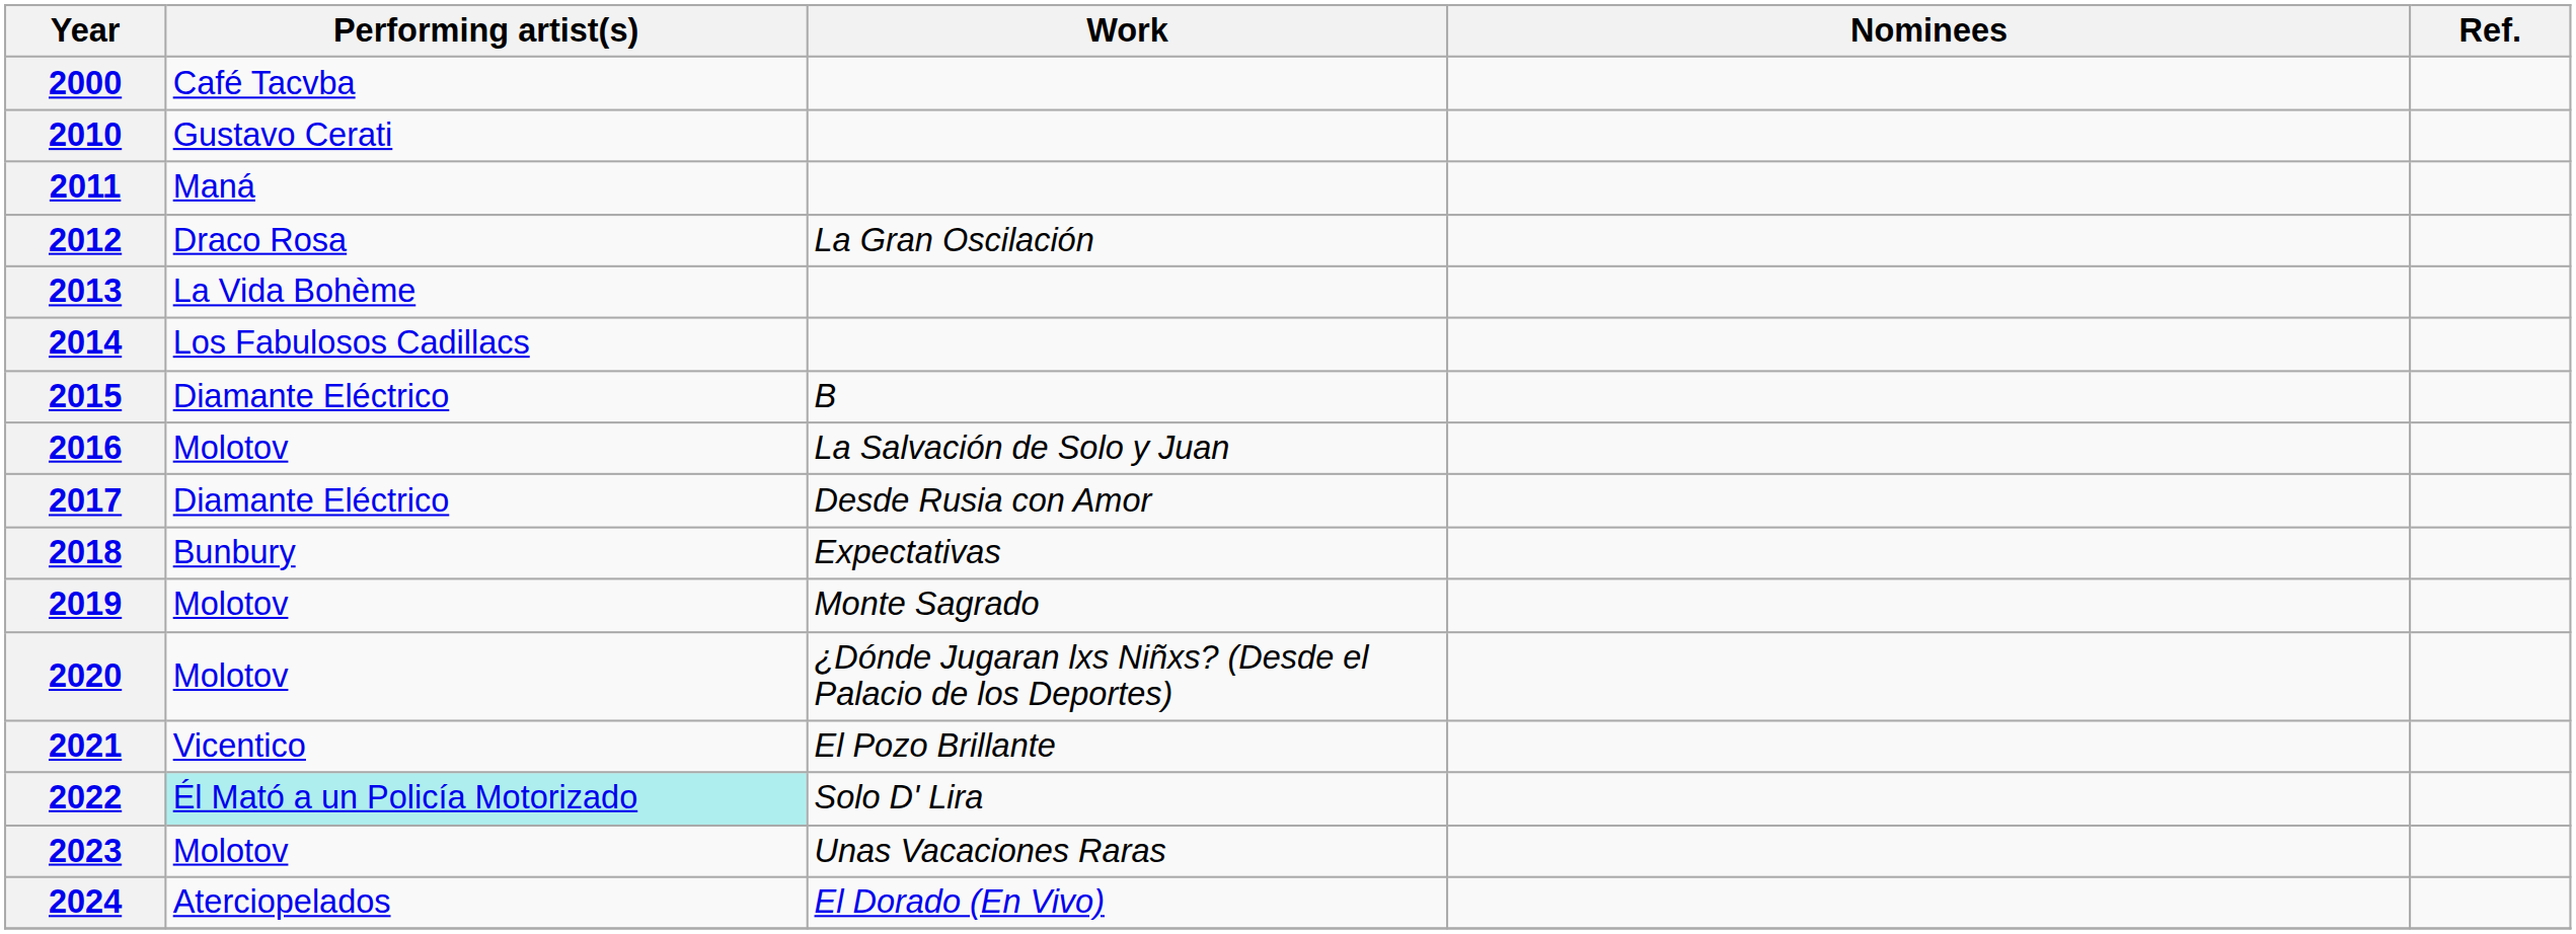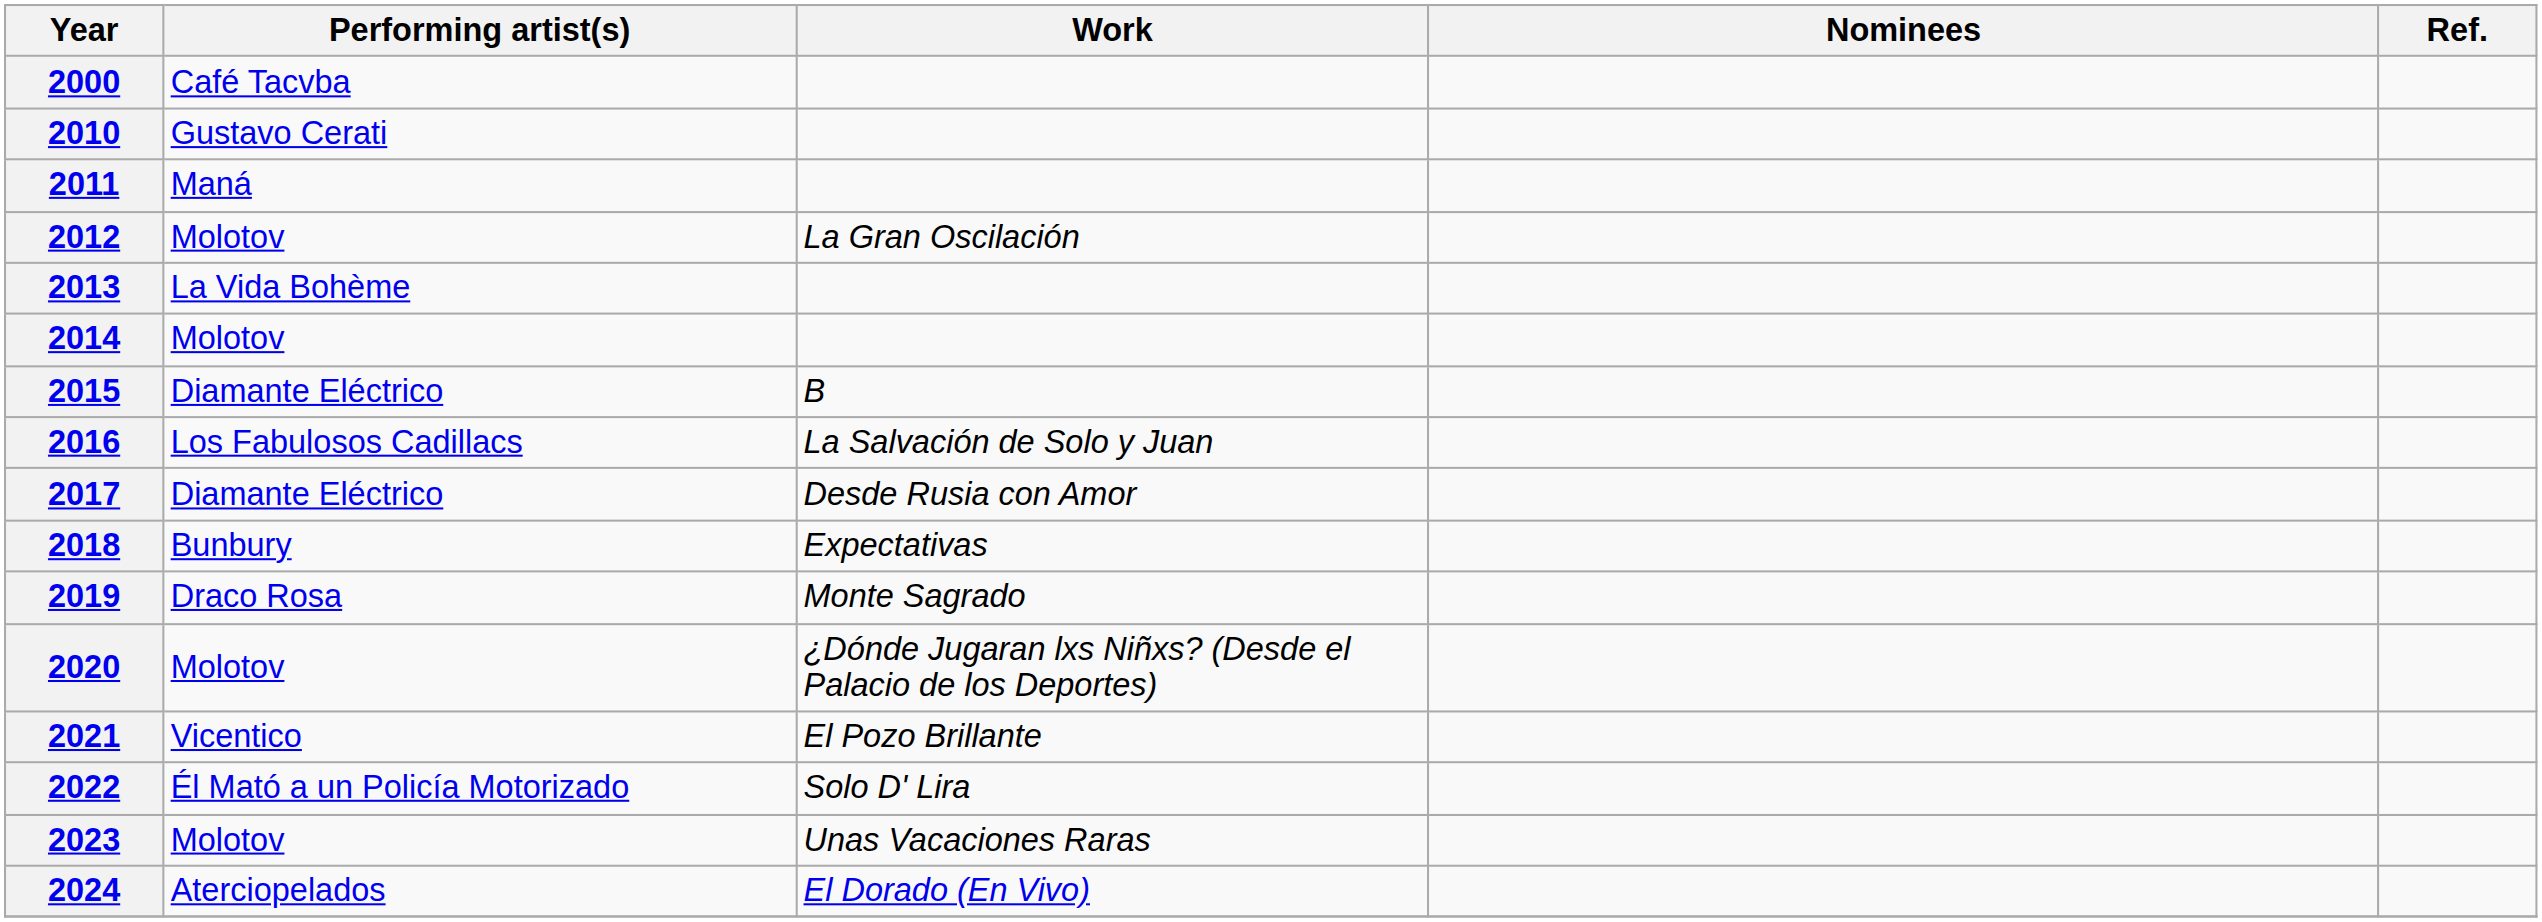 <table class="wikitable plainrowheaders sortable">
 <tr>
 <th scope="col" width="5%">Year</th>
 <th scope="col" width="20%">Performing artist(s)</th>
 <th scope="col" width="20%">Work</th>
 <th scope="col" class="unsortable" width="30%">Nominees</th>
 <th scope="col" class="unsortable" width="5%">Ref.</th>
 </tr>
 <tr>
 <th scope="row" style="text-align:center;"><a href='#'><strong>2000</strong></a></th>
 <td scope="row"><a href='#'>Café Tacvba</a></td>
 <td scope="row"></td>
 <td scope="row"></td>
 <td style="text-align:center;"></td>
 </tr>
 <tr>
 <th scope="row" style="text-align:center;"><a href='#'><strong>2010</strong></a></th>
 <td scope="row"><a href='#'>Gustavo Cerati</a></td>
 <td scope="row"></td>
 <td scope="row"></td>
 <td style="text-align:center;"></td>
 </tr>
 <tr>
 <th scope="row" style="text-align:center;"><a href='#'><strong>2011</strong></a></th>
 <td scope="row"><a href='#'>Maná</a></td>
 <td scope="row"></td>
 <td scope="row"></td>
 <td style="text-align:center;"></td>
 </tr>
 <tr>
 <th scope="row" style="text-align:center;"><a href='#'><strong>2012</strong></a></th>
-<td scope="row"><a href='#'>Draco Rosa</a></td>
+<td scope="row"><a href='#'>Molotov</a></td>
 <td scope="row"><em>La Gran Oscilación</em></td>
 <td scope="row"></td>
 <td style="text-align:center;"></td>
 </tr>
 <tr>
 <th scope="row" style="text-align:center;"><a href='#'><strong>2013</strong></a></th>
 <td scope="row"><a href='#'>La Vida Bohème</a></td>
 <td scope="row"></td>
 <td scope="row"></td>
 <td style="text-align:center;"></td>
 </tr>
 <tr>
 <th scope="row" style="text-align:center;"><a href='#'><strong>2014</strong></a></th>
-<td scope="row"><a href='#'>Los Fabulosos Cadillacs</a></td>
+<td scope="row"><a href='#'>Molotov</a></td>
 <td scope="row"></td>
 <td scope="row"></td>
 <td style="text-align:center;"></td>
 </tr>
 <tr>
 <th scope="row" style="text-align:center;"><a href='#'><strong>2015</strong></a></th>
 <td scope="row"><a href='#'>Diamante Eléctrico</a></td>
 <td scope="row"><em>B</em></td>
 <td scope="row"></td>
 <td style="text-align:center;"></td>
 </tr>
 <tr>
 <th scope="row" style="text-align:center;"><a href='#'><strong>2016</strong></a></th>
-<td scope="row"><a href='#'>Molotov</a></td>
+<td scope="row"><a href='#'>Los Fabulosos Cadillacs</a></td>
 <td scope="row"><em>La Salvación de Solo y Juan</em></td>
 <td scope="row"></td>
 <td style="text-align:center;"></td>
 </tr>
 <tr>
 <th scope="row" style="text-align:center;"><a href='#'><strong>2017</strong></a></th>
 <td scope="row"><a href='#'>Diamante Eléctrico</a></td>
 <td scope="row"><em>Desde Rusia con Amor</em></td>
 <td scope="row"></td>
 <td style="text-align:center;"></td>
 </tr>
 <tr>
 <th scope="row" style="text-align:center;"><a href='#'><strong>2018</strong></a></th>
 <td scope="row"><a href='#'>Bunbury</a></td>
 <td scope="row"><em>Expectativas</em></td>
 <td scope="row"></td>
 <td style="text-align:center;"></td>
 </tr>
 <tr>
 <th scope="row" style="text-align:center;"><a href='#'><strong>2019</strong></a></th>
-<td scope="row"><a href='#'>Molotov</a></td>
+<td scope="row"><a href='#'>Draco Rosa</a></td>
 <td scope="row"><em>Monte Sagrado</em></td>
 <td scope="row"></td>
 <td></td>
 </tr>
 <tr>
 <th scope="row" style="text-align:center;"><a href='#'><strong>2020</strong></a></th>
 <td scope="row"><a href='#'>Molotov</a></td>
 <td scope="row"><em>¿Dónde Jugaran lxs Niñxs? (Desde el Palacio de los Deportes)</em></td>
 <td scope="row"></td>
 <td></td>
 </tr>
 <tr>
 <th scope="row" style="text-align:center;"><a href='#'><strong>2021</strong></a></th>
 <td scope="row"><a href='#'>Vicentico</a></td>
 <td scope="row"><em>El Pozo Brillante</em></td>
 <td scope="row"></td>
 <td></td>
 </tr>
 <tr>
 <th style="text-align:center;" scope="row"><a href='#'><strong>2022</strong></a></th>
-<td style="background: paleturquoise;"><a href='#'>Él Mató a un Policía Motorizado</a></td>
+<td><a href='#'>Él Mató a un Policía Motorizado</a></td>
 <td><em>Solo D' Lira</em></td>
 <td></td>
 <td></td>
 </tr>
 <tr>
 <th style="text-align:center;" scope="row"><a href='#'><strong>2023</strong></a></th>
 <td><a href='#'>Molotov</a></td>
 <td><em>Unas Vacaciones Raras</em></td>
 <td></td>
 <td style="text-align:center;"></td>
 </tr>
 <tr>
 <th style="text-align:center;" scope="row"><a href='#'><strong>2024</strong></a></th>
 <td><a href='#'>Aterciopelados</a></td>
 <td><em><a href='#'>El Dorado (En Vivo)</a></em></td>
 <td></td>
 <td align="center"></td>
 </tr>
 <tr>
 </tr>
 </table>
